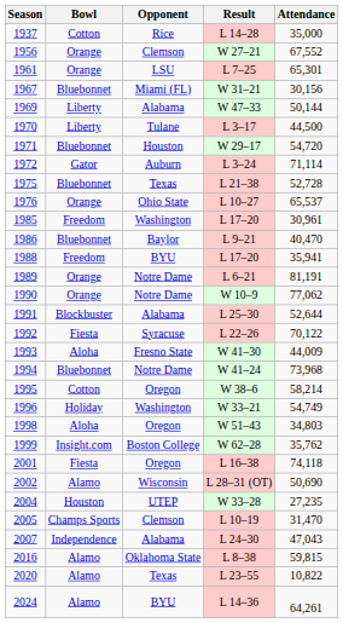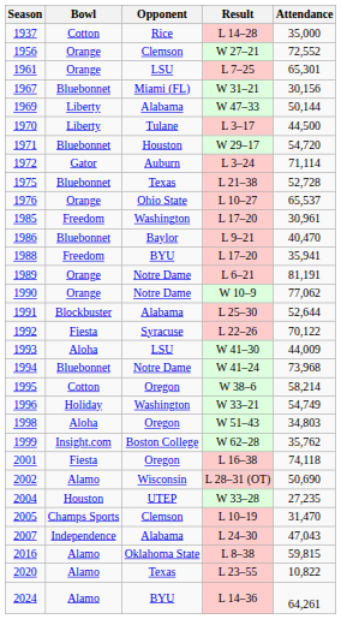 <table class=wikitable style="text-align:center">
 <tr>
 <th>Season</th>
 <th>Bowl</th>
 <th>Opponent</th>
 <th>Result</th>
 <th>Attendance</th>
 </tr>
 <tr>
 <td><a href='#'>1937</a></td>
 <td><a href='#'>Cotton</a></td>
 <td><a href='#'>Rice</a></td>
 <td style="background:#fcc;">L 14–28</td>
 <td>35,000</td>
 </tr>
 <tr>
 <td><a href='#'>1956</a></td>
 <td><a href='#'>Orange</a></td>
 <td><a href='#'>Clemson</a></td>
 <td style="background:#dfd;">W 27–21</td>
-<td>67,552</td>
+<td>72,552</td>
 </tr>
 <tr>
 <td><a href='#'>1961</a></td>
 <td><a href='#'>Orange</a></td>
 <td><a href='#'>LSU</a></td>
 <td style="background:#fcc;">L 7–25</td>
 <td>65,301</td>
 </tr>
 <tr>
 <td><a href='#'>1967</a></td>
 <td><a href='#'>Bluebonnet</a></td>
 <td><a href='#'>Miami (FL)</a></td>
 <td style="background:#dfd;">W 31–21</td>
 <td>30,156</td>
 </tr>
 <tr>
 <td><a href='#'>1969</a></td>
 <td><a href='#'>Liberty</a></td>
 <td><a href='#'>Alabama</a></td>
 <td style="background:#dfd;">W 47–33</td>
 <td>50,144</td>
 </tr>
 <tr>
 <td><a href='#'>1970</a></td>
 <td><a href='#'>Liberty</a></td>
 <td><a href='#'>Tulane</a></td>
 <td style="background:#fcc;">L 3–17</td>
 <td>44,500</td>
 </tr>
 <tr>
 <td><a href='#'>1971</a></td>
 <td><a href='#'>Bluebonnet</a></td>
 <td><a href='#'>Houston</a></td>
 <td style="background:#dfd;">W 29–17</td>
 <td>54,720</td>
 </tr>
 <tr>
 <td><a href='#'>1972</a></td>
 <td><a href='#'>Gator</a></td>
 <td><a href='#'>Auburn</a></td>
 <td style="background:#fcc;">L 3–24</td>
 <td>71,114</td>
 </tr>
 <tr>
 <td><a href='#'>1975</a></td>
 <td><a href='#'>Bluebonnet</a></td>
 <td><a href='#'>Texas</a></td>
 <td style="background:#fcc;">L 21–38</td>
 <td>52,728</td>
 </tr>
 <tr>
 <td><a href='#'>1976</a></td>
 <td><a href='#'>Orange</a></td>
 <td><a href='#'>Ohio State</a></td>
 <td style="background:#fcc;">L 10–27</td>
 <td>65,537</td>
 </tr>
 <tr>
 <td><a href='#'>1985</a></td>
 <td><a href='#'>Freedom</a></td>
 <td><a href='#'>Washington</a></td>
 <td style="background:#fcc;">L 17–20</td>
 <td>30,961</td>
 </tr>
 <tr>
 <td><a href='#'>1986</a></td>
 <td><a href='#'>Bluebonnet</a></td>
 <td><a href='#'>Baylor</a></td>
 <td style="background:#fcc;">L 9–21</td>
 <td>40,470</td>
 </tr>
 <tr>
 <td><a href='#'>1988</a></td>
 <td><a href='#'>Freedom</a></td>
 <td><a href='#'>BYU</a></td>
 <td style="background:#fcc;">L 17–20</td>
 <td>35,941</td>
 </tr>
 <tr>
 <td><a href='#'>1989</a></td>
 <td><a href='#'>Orange</a></td>
 <td><a href='#'>Notre Dame</a></td>
 <td style="background:#fcc;">L 6–21</td>
 <td>81,191</td>
 </tr>
 <tr>
 <td><a href='#'>1990</a></td>
 <td><a href='#'>Orange</a></td>
 <td><a href='#'>Notre Dame</a></td>
 <td style="background:#dfd;">W 10–9</td>
 <td>77,062</td>
 </tr>
 <tr>
 <td><a href='#'>1991</a></td>
 <td><a href='#'>Blockbuster</a></td>
 <td><a href='#'>Alabama</a></td>
 <td style="background:#fcc;">L 25–30</td>
 <td>52,644</td>
 </tr>
 <tr>
 <td><a href='#'>1992</a></td>
 <td><a href='#'>Fiesta</a></td>
 <td><a href='#'>Syracuse</a></td>
 <td style="background:#fcc;">L 22–26</td>
 <td>70,122</td>
 </tr>
 <tr>
 <td><a href='#'>1993</a></td>
 <td><a href='#'>Aloha</a></td>
-<td><a href='#'>Fresno State</a></td>
+<td><a href='#'>LSU</a></td>
 <td style="background:#dfd;">W 41–30</td>
 <td>44,009</td>
 </tr>
 <tr>
 <td><a href='#'>1994</a></td>
 <td><a href='#'>Bluebonnet</a></td>
 <td><a href='#'>Notre Dame</a></td>
 <td style="background:#dfd;">W 41–24</td>
 <td>73,968</td>
 </tr>
 <tr>
 <td><a href='#'>1995</a></td>
 <td><a href='#'>Cotton</a></td>
 <td><a href='#'>Oregon</a></td>
 <td style="background:#dfd;">W 38–6</td>
 <td>58,214</td>
 </tr>
 <tr>
 <td><a href='#'>1996</a></td>
 <td><a href='#'>Holiday</a></td>
 <td><a href='#'>Washington</a></td>
 <td style="background:#dfd;">W 33–21</td>
 <td>54,749</td>
 </tr>
 <tr>
 <td><a href='#'>1998</a></td>
 <td><a href='#'>Aloha</a></td>
 <td><a href='#'>Oregon</a></td>
 <td style="background:#dfd;">W 51–43</td>
 <td>34,803</td>
 </tr>
 <tr>
 <td><a href='#'>1999</a></td>
 <td><a href='#'>Insight.com</a></td>
 <td><a href='#'>Boston College</a></td>
 <td style="background:#dfd;">W 62–28</td>
 <td>35,762</td>
 </tr>
 <tr>
 <td><a href='#'>2001</a></td>
 <td><a href='#'>Fiesta</a></td>
 <td><a href='#'>Oregon</a></td>
 <td style="background:#fcc;">L 16–38</td>
 <td>74,118</td>
 </tr>
 <tr>
 <td><a href='#'>2002</a></td>
 <td><a href='#'>Alamo</a></td>
 <td><a href='#'>Wisconsin</a></td>
 <td style="background:#fcc;">L 28–31 (OT)</td>
 <td>50,690</td>
 </tr>
 <tr>
 <td><a href='#'>2004</a></td>
 <td><a href='#'>Houston</a></td>
 <td><a href='#'>UTEP</a></td>
 <td style="background:#dfd;">W 33–28</td>
 <td>27,235</td>
 </tr>
 <tr>
 <td><a href='#'>2005</a></td>
 <td><a href='#'>Champs Sports</a></td>
 <td><a href='#'>Clemson</a></td>
 <td style="background:#fcc;">L 10–19</td>
 <td>31,470</td>
 </tr>
 <tr>
 <td><a href='#'>2007</a></td>
 <td><a href='#'>Independence</a></td>
 <td><a href='#'>Alabama</a></td>
 <td style="background:#fcc;">L 24–30</td>
 <td>47,043</td>
 </tr>
 <tr>
 <td><a href='#'>2016</a></td>
 <td><a href='#'>Alamo</a></td>
 <td><a href='#'>Oklahoma State</a></td>
 <td style="background:#fcc;">L 8–38</td>
 <td>59,815</td>
 </tr>
 <tr>
 <td><a href='#'>2020</a></td>
 <td><a href='#'>Alamo</a></td>
 <td><a href='#'>Texas</a></td>
 <td style="background:#fcc;">L 23–55</td>
 <td>10,822</td>
 </tr>
 <tr>
 <td><a href='#'>2024</a></td>
 <td><a href='#'>Alamo</a></td>
 <td><a href='#'>BYU</a></td>
 <td style="background:#fcc;">L 14–36</td>
 <td><br>64,261</td>
 </tr>
 </table>
